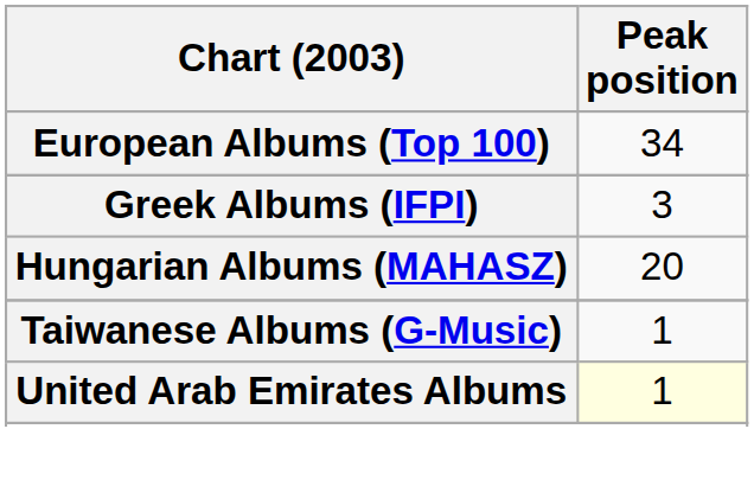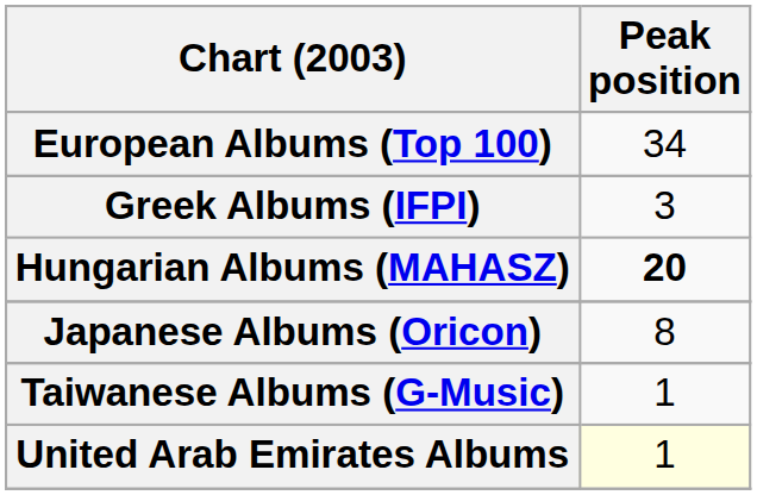 <table class="wikitable plainrowheaders sortable" style="text-align:center">
 <tr>
 <th>Chart (2003)</th>
 <th>Peak<br>position</th>
 </tr>
 <tr>
 </tr>
 <tr>
 </tr>
 <tr>
 </tr>
 <tr>
 </tr>
 <tr>
 </tr>
 <tr>
 <th scope="row">European Albums (<a href='#'>Top 100</a>)</th>
 <td>34</td>
 </tr>
 <tr>
 </tr>
 <tr>
 </tr>
 <tr>
 <th scope="row">Greek Albums (<a href='#'>IFPI</a>)</th>
 <td align="center">3</td>
 </tr>
 <tr>
 <th scope="row">Hungarian Albums (<a href='#'>MAHASZ</a>)</th>
-<td style="text-align:center;">20</td>
+<td style="text-align:center;"><strong>20</strong></td>
 </tr>
 <tr>
+</tr>
+<tr>
+<th scope="row">Japanese Albums (<a href='#'>Oricon</a>)</th>
+<td align="center">8</td>
 </tr>
 <tr>
 </tr>
 <tr>
 </tr>
 <tr>
 </tr>
 <tr>
 </tr>
 <tr>
 </tr>
 <tr>
 <th scope="row">Taiwanese Albums (<a href='#'>G-Music</a>)</th>
 <td align="center">1</td>
 </tr>
 <tr>
 <th scope="row">United Arab Emirates Albums</th>
 <td align="center" style="background: lightyellow;">1</td>
 </tr>
 <tr>
 </tr>
 <tr>
 </tr>
 </table>
